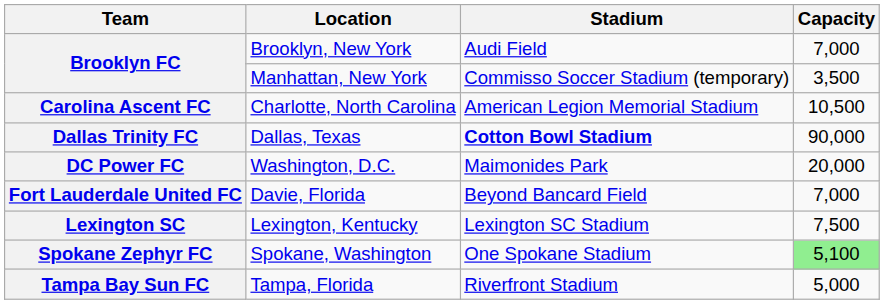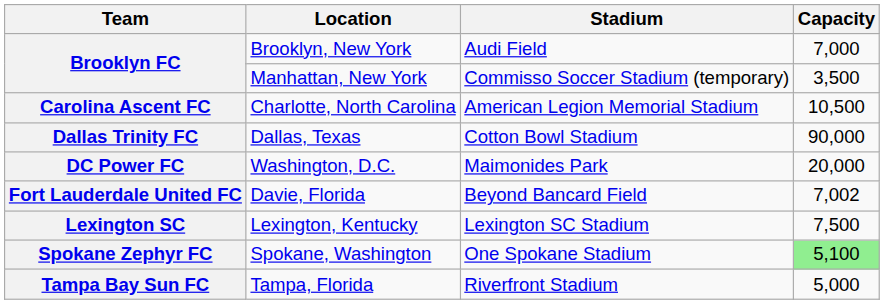 <table class="wikitable sortable plainrowheaders">
 <tr>
 <th scope="col">Team</th>
 <th scope="col">Location</th>
 <th scope="col">Stadium</th>
 <th>Capacity</th>
 </tr>
 <tr>
 <th rowspan="2" scope="row"><a href='#'>Brooklyn FC</a></th>
 <td><a href='#'>Brooklyn, New York</a></td>
 <td><a href='#'>Audi Field</a></td>
 <td style="text-align:center">7,000</td>
 </tr>
 <tr>
 <td><a href='#'>Manhattan, New York</a></td>
 <td><a href='#'>Commisso Soccer Stadium</a> (temporary)</td>
 <td style="text-align:center">3,500</td>
 </tr>
 <tr>
 <th scope="row"><a href='#'>Carolina Ascent FC</a></th>
 <td><a href='#'>Charlotte, North Carolina</a></td>
 <td><a href='#'>American Legion Memorial Stadium</a></td>
 <td style="text-align:center">10,500</td>
 </tr>
 <tr>
 <th scope="row"><a href='#'>Dallas Trinity FC</a></th>
 <td><a href='#'>Dallas, Texas</a></td>
-<td><strong><a href='#'>Cotton Bowl Stadium</a></strong></td>
+<td><a href='#'>Cotton Bowl Stadium</a></td>
 <td style="text-align:center">90,000</td>
 </tr>
 <tr>
 <th scope="row"><a href='#'>DC Power FC</a></th>
 <td><a href='#'>Washington, D.C.</a></td>
 <td><a href='#'>Maimonides Park</a></td>
 <td style="text-align:center">20,000</td>
 </tr>
 <tr>
 <th scope="row"><a href='#'>Fort Lauderdale United FC</a></th>
 <td><a href='#'>Davie, Florida</a></td>
 <td><a href='#'>Beyond Bancard Field</a></td>
-<td style="text-align:center">7,000</td>
+<td style="text-align:center">7,002</td>
 </tr>
 <tr>
 <th scope="row"><a href='#'>Lexington SC</a></th>
 <td><a href='#'>Lexington, Kentucky</a></td>
 <td><a href='#'>Lexington SC Stadium</a></td>
 <td style="text-align:center">7,500</td>
 </tr>
 <tr>
 <th scope="row"><a href='#'>Spokane Zephyr FC</a></th>
 <td><a href='#'>Spokane, Washington</a></td>
 <td><a href='#'>One Spokane Stadium</a></td>
 <td style="background: lightgreen; text-align:center">5,100</td>
 </tr>
 <tr>
 <th scope="row"><a href='#'>Tampa Bay Sun FC</a></th>
 <td><a href='#'>Tampa, Florida</a></td>
 <td><a href='#'>Riverfront Stadium</a></td>
 <td style="text-align:center">5,000</td>
 </tr>
 </table>
